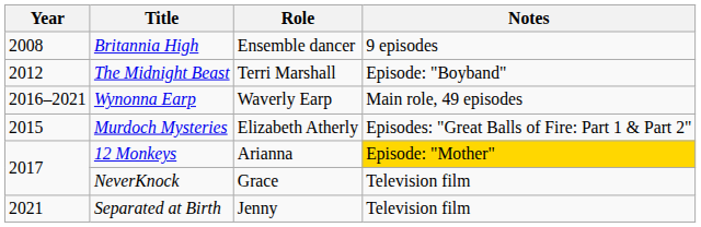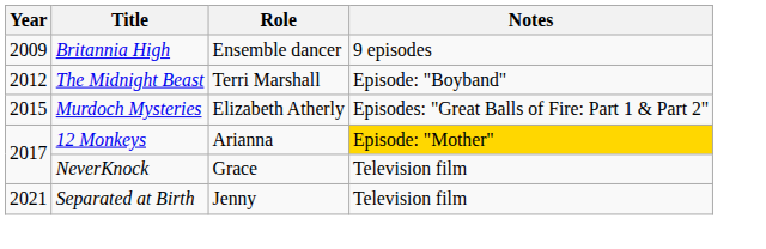 <table class="wikitable sortable">
 <tr>
 <th>Year</th>
 <th>Title</th>
 <th>Role</th>
 <th>Notes</th>
 </tr>
 <tr>
-<td>2008</td>
+<td>2009</td>
 <td><em><a href='#'>Britannia High</a></em></td>
 <td>Ensemble dancer</td>
 <td>9 episodes</td>
 </tr>
 <tr>
 <td>2012</td>
 <td><em><a href='#'>The Midnight Beast</a></em></td>
 <td>Terri Marshall</td>
 <td>Episode: "Boyband"</td>
-</tr>
-<tr>
-<td>2016–2021</td>
-<td><em><a href='#'>Wynonna Earp</a></em></td>
-<td>Waverly Earp</td>
-<td>Main role, 49 episodes</td>
 </tr>
 <tr>
 <td>2015</td>
 <td><em><a href='#'>Murdoch Mysteries</a></em></td>
 <td>Elizabeth Atherly</td>
 <td>Episodes: "Great Balls of Fire: Part 1 & Part 2"</td>
 </tr>
 <tr>
 <td rowspan="2">2017</td>
 <td><em><a href='#'>12 Monkeys</a></em></td>
 <td>Arianna</td>
 <td style="background: gold;">Episode: "Mother"</td>
 </tr>
 <tr>
 <td><em>NeverKnock</em></td>
 <td>Grace</td>
 <td>Television film</td>
 </tr>
 <tr>
 <td>2021</td>
 <td><em>Separated at Birth</em></td>
 <td>Jenny</td>
 <td>Television film</td>
 </tr>
 </table>
